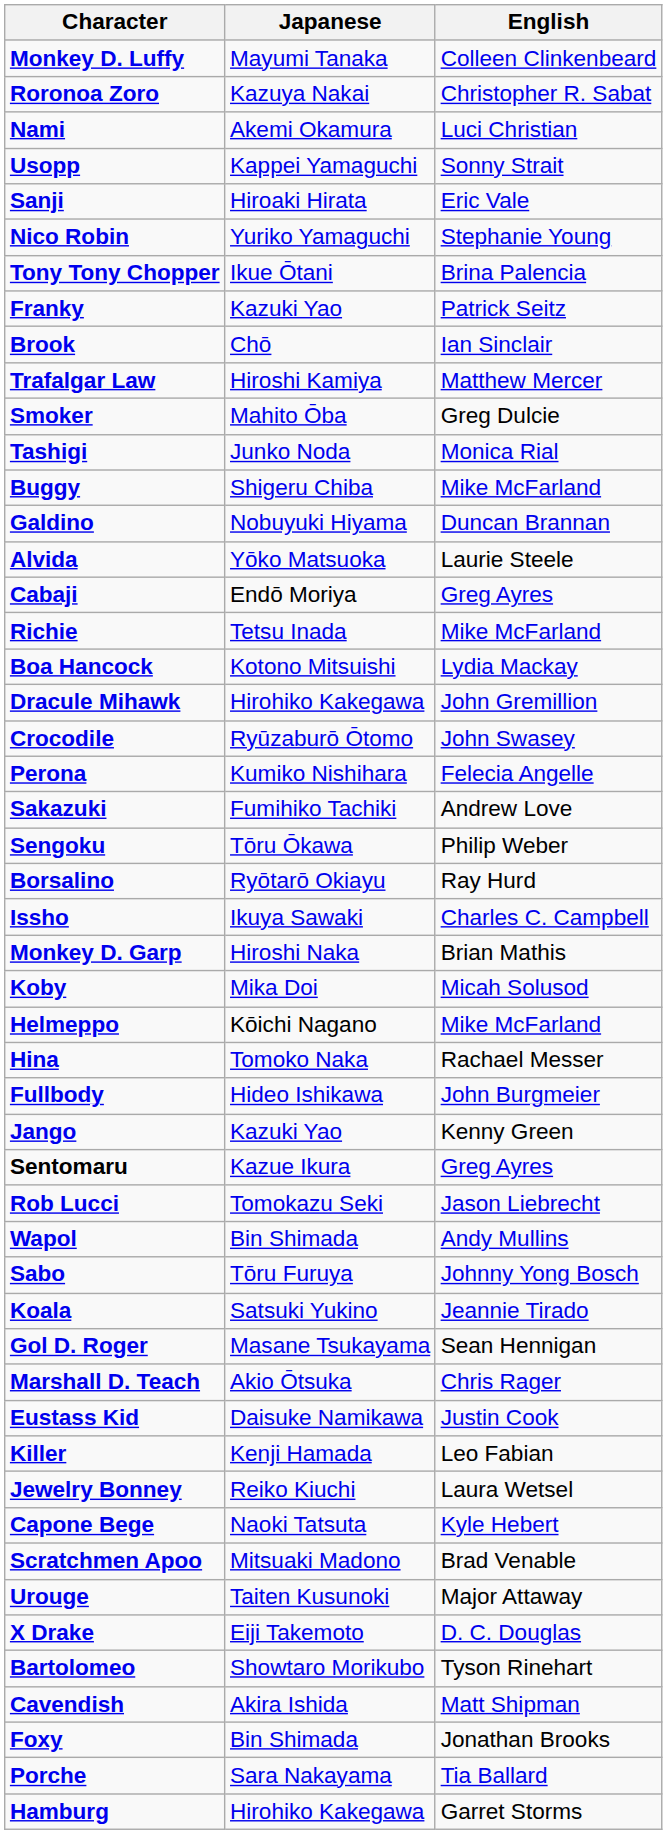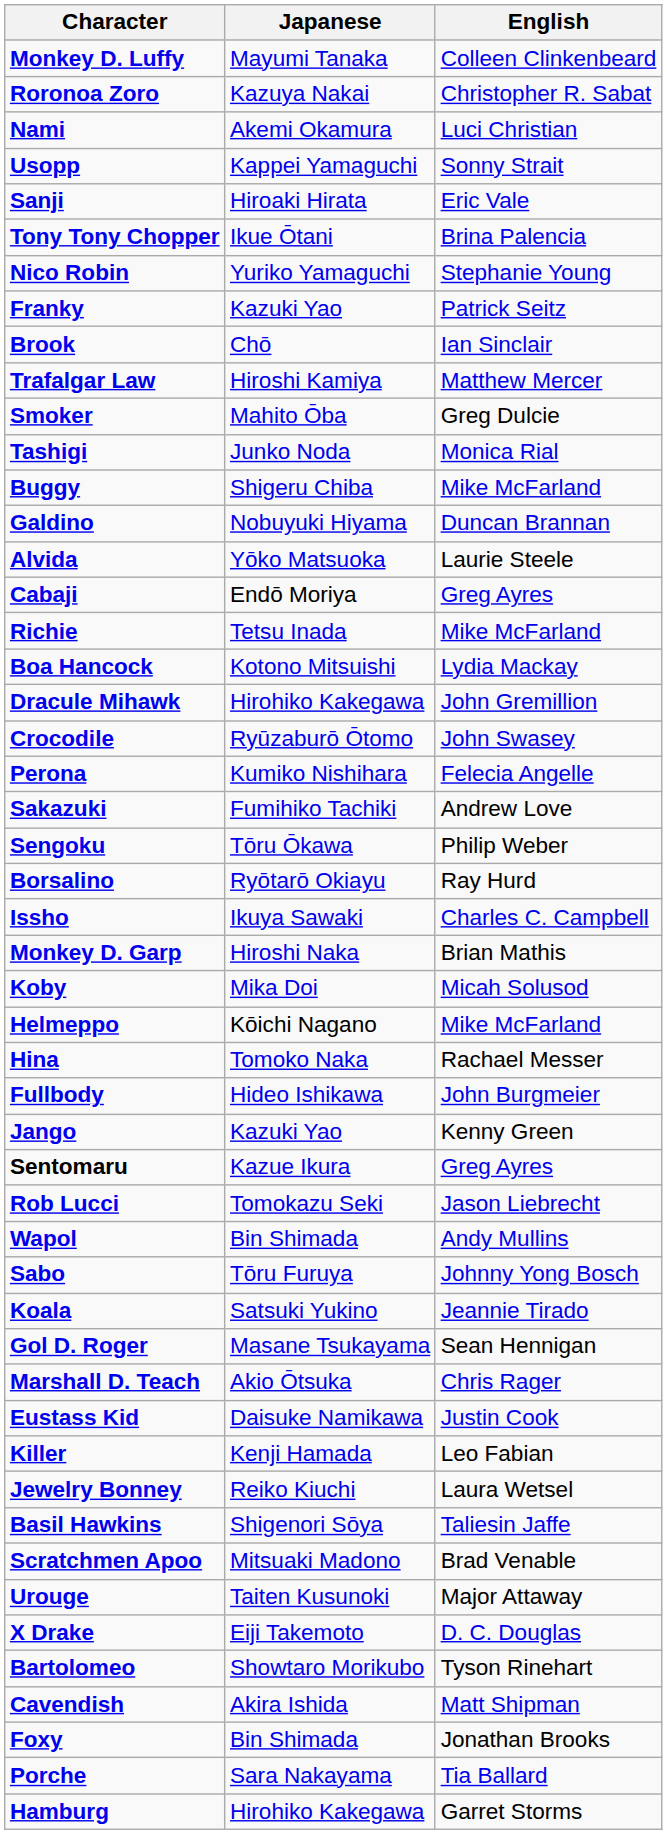 <table class="wikitable">
 <tr>
 <th>Character</th>
 <th>Japanese</th>
 <th>English</th>
 </tr>
 <tr>
 <td><strong><a href='#'>Monkey D. Luffy</a></strong></td>
 <td><a href='#'>Mayumi Tanaka</a></td>
 <td><a href='#'>Colleen Clinkenbeard</a></td>
 </tr>
 <tr>
 <td><strong><a href='#'>Roronoa Zoro</a></strong></td>
 <td><a href='#'>Kazuya Nakai</a></td>
 <td><a href='#'>Christopher R. Sabat</a></td>
 </tr>
 <tr>
 <td><a href='#'><strong>Nami</strong></a></td>
 <td><a href='#'>Akemi Okamura</a></td>
 <td><a href='#'>Luci Christian</a></td>
 </tr>
 <tr>
 <td><strong><a href='#'>Usopp</a></strong></td>
 <td><a href='#'>Kappei Yamaguchi</a></td>
 <td><a href='#'>Sonny Strait</a></td>
 </tr>
 <tr>
 <td><strong><a href='#'>Sanji</a></strong></td>
 <td><a href='#'>Hiroaki Hirata</a></td>
 <td><a href='#'>Eric Vale</a></td>
 </tr>
 <tr>
+<td><strong><a href='#'>Tony Tony Chopper</a></strong></td>
+<td><a href='#'>Ikue Ōtani</a></td>
+<td><a href='#'>Brina Palencia</a></td>
+</tr>
+<tr>
 <td><strong><a href='#'>Nico Robin</a></strong></td>
 <td><a href='#'>Yuriko Yamaguchi</a></td>
 <td><a href='#'>Stephanie Young</a></td>
-</tr>
-<tr>
-<td><strong><a href='#'>Tony Tony Chopper</a></strong></td>
-<td><a href='#'>Ikue Ōtani</a></td>
-<td><a href='#'>Brina Palencia</a></td>
 </tr>
 <tr>
 <td><a href='#'><strong>Franky</strong></a></td>
 <td><a href='#'>Kazuki Yao</a></td>
 <td><a href='#'>Patrick Seitz</a></td>
 </tr>
 <tr>
 <td><a href='#'><strong>Brook</strong></a></td>
 <td><a href='#'>Chō</a></td>
 <td><a href='#'>Ian Sinclair</a></td>
 </tr>
 <tr>
 <td><strong><a href='#'>Trafalgar Law</a></strong></td>
 <td><a href='#'>Hiroshi Kamiya</a></td>
 <td><a href='#'>Matthew Mercer</a></td>
 </tr>
 <tr>
 <td><a href='#'><strong>Smoker</strong></a></td>
 <td><a href='#'>Mahito Ōba</a></td>
 <td>Greg Dulcie</td>
 </tr>
 <tr>
 <td><strong><a href='#'>Tashigi</a></strong></td>
 <td><a href='#'>Junko Noda</a></td>
 <td><a href='#'>Monica Rial</a></td>
 </tr>
 <tr>
 <td><a href='#'><strong>Buggy</strong></a></td>
 <td><a href='#'>Shigeru Chiba</a></td>
 <td><a href='#'>Mike McFarland</a></td>
 </tr>
 <tr>
 <td><a href='#'><strong>Galdino</strong></a></td>
 <td><a href='#'>Nobuyuki Hiyama</a></td>
 <td><a href='#'>Duncan Brannan</a></td>
 </tr>
 <tr>
 <td><a href='#'><strong>Alvida</strong></a></td>
 <td><a href='#'>Yōko Matsuoka</a></td>
 <td>Laurie Steele</td>
 </tr>
 <tr>
 <td><strong><a href='#'>Cabaji</a></strong></td>
 <td>Endō Moriya</td>
 <td><a href='#'>Greg Ayres</a></td>
 </tr>
 <tr>
 <td><strong><a href='#'>Richie</a></strong></td>
 <td><a href='#'>Tetsu Inada</a></td>
 <td><a href='#'>Mike McFarland</a></td>
 </tr>
 <tr>
 <td><strong><a href='#'>Boa Hancock</a></strong></td>
 <td><a href='#'>Kotono Mitsuishi</a></td>
 <td><a href='#'>Lydia Mackay</a></td>
 </tr>
 <tr>
 <td><strong><a href='#'>Dracule Mihawk</a></strong></td>
 <td><a href='#'>Hirohiko Kakegawa</a></td>
 <td><a href='#'>John Gremillion</a></td>
 </tr>
 <tr>
 <td><strong><a href='#'>Crocodile</a></strong></td>
 <td><a href='#'>Ryūzaburō Ōtomo</a></td>
 <td><a href='#'>John Swasey</a></td>
 </tr>
 <tr>
 <td><strong><a href='#'>Perona</a></strong></td>
 <td><a href='#'>Kumiko Nishihara</a></td>
 <td><a href='#'>Felecia Angelle</a></td>
 </tr>
 <tr>
 <td><strong><a href='#'>Sakazuki</a></strong></td>
 <td><a href='#'>Fumihiko Tachiki</a></td>
 <td>Andrew Love</td>
 </tr>
 <tr>
 <td><strong><a href='#'>Sengoku</a></strong></td>
 <td><a href='#'>Tōru Ōkawa</a></td>
 <td>Philip Weber</td>
 </tr>
 <tr>
 <td><strong><a href='#'>Borsalino</a></strong></td>
 <td><a href='#'>Ryōtarō Okiayu</a></td>
 <td>Ray Hurd</td>
 </tr>
 <tr>
 <td><strong><a href='#'>Issho</a></strong></td>
 <td><a href='#'>Ikuya Sawaki</a></td>
 <td><a href='#'>Charles C. Campbell</a></td>
 </tr>
 <tr>
 <td><strong><a href='#'>Monkey D. Garp</a></strong></td>
 <td><a href='#'>Hiroshi Naka</a></td>
 <td>Brian Mathis</td>
 </tr>
 <tr>
 <td><strong><a href='#'>Koby</a></strong></td>
 <td><a href='#'>Mika Doi</a></td>
 <td><a href='#'>Micah Solusod</a></td>
 </tr>
 <tr>
 <td><strong><a href='#'>Helmeppo</a></strong></td>
 <td>Kōichi Nagano</td>
 <td><a href='#'>Mike McFarland</a></td>
 </tr>
 <tr>
 <td><strong><a href='#'>Hina</a></strong></td>
 <td><a href='#'>Tomoko Naka</a></td>
 <td>Rachael Messer</td>
 </tr>
 <tr>
 <td><strong><a href='#'>Fullbody</a></strong></td>
 <td><a href='#'>Hideo Ishikawa</a></td>
 <td><a href='#'>John Burgmeier</a></td>
 </tr>
 <tr>
 <td><strong><a href='#'>Jango</a></strong></td>
 <td><a href='#'>Kazuki Yao</a></td>
 <td>Kenny Green</td>
 </tr>
 <tr>
 <td><strong>Sentomaru</strong></td>
 <td><a href='#'>Kazue Ikura</a></td>
 <td><a href='#'>Greg Ayres</a></td>
 </tr>
 <tr>
 <td><strong><a href='#'>Rob Lucci</a></strong></td>
 <td><a href='#'>Tomokazu Seki</a></td>
 <td><a href='#'>Jason Liebrecht</a></td>
 </tr>
 <tr>
 <td><strong><a href='#'>Wapol</a></strong></td>
 <td><a href='#'>Bin Shimada</a></td>
 <td><a href='#'>Andy Mullins</a></td>
 </tr>
 <tr>
 <td><strong><a href='#'>Sabo</a></strong></td>
 <td><a href='#'>Tōru Furuya</a></td>
 <td><a href='#'>Johnny Yong Bosch</a></td>
 </tr>
 <tr>
 <td><strong><a href='#'>Koala</a></strong></td>
 <td><a href='#'>Satsuki Yukino</a></td>
 <td><a href='#'>Jeannie Tirado</a></td>
 </tr>
 <tr>
 <td><strong><a href='#'>Gol D. Roger</a></strong></td>
 <td><a href='#'>Masane Tsukayama</a></td>
 <td>Sean Hennigan</td>
 </tr>
 <tr>
 <td><strong><a href='#'>Marshall D. Teach</a></strong></td>
 <td><a href='#'>Akio Ōtsuka</a></td>
 <td><a href='#'>Chris Rager</a></td>
 </tr>
 <tr>
 <td><strong><a href='#'>Eustass Kid</a></strong></td>
 <td><a href='#'>Daisuke Namikawa</a></td>
 <td><a href='#'>Justin Cook</a></td>
 </tr>
 <tr>
 <td><strong><a href='#'>Killer</a></strong></td>
 <td><a href='#'>Kenji Hamada</a></td>
 <td>Leo Fabian</td>
 </tr>
 <tr>
 <td><strong><a href='#'>Jewelry Bonney</a></strong></td>
 <td><a href='#'>Reiko Kiuchi</a></td>
 <td>Laura Wetsel</td>
 </tr>
 <tr>
-<td><strong><a href='#'>Capone Bege</a></strong></td>
-<td><a href='#'>Naoki Tatsuta</a></td>
-<td><a href='#'>Kyle Hebert</a></td>
+<td><strong><a href='#'>Basil Hawkins</a></strong></td>
+<td><a href='#'>Shigenori Sōya</a></td>
+<td><a href='#'>Taliesin Jaffe</a></td>
 </tr>
 <tr>
 <td><strong><a href='#'>Scratchmen Apoo</a></strong></td>
 <td><a href='#'>Mitsuaki Madono</a></td>
 <td>Brad Venable</td>
 </tr>
 <tr>
 <td><strong><a href='#'>Urouge</a></strong></td>
 <td><a href='#'>Taiten Kusunoki</a></td>
 <td>Major Attaway</td>
 </tr>
 <tr>
 <td><strong><a href='#'>X Drake</a></strong></td>
 <td><a href='#'>Eiji Takemoto</a></td>
 <td><a href='#'>D. C. Douglas</a></td>
 </tr>
 <tr>
 <td><strong><a href='#'>Bartolomeo</a></strong></td>
 <td><a href='#'>Showtaro Morikubo</a></td>
 <td>Tyson Rinehart</td>
 </tr>
 <tr>
 <td><strong><a href='#'>Cavendish</a></strong></td>
 <td><a href='#'>Akira Ishida</a></td>
 <td><a href='#'>Matt Shipman</a></td>
 </tr>
 <tr>
 <td><strong><a href='#'>Foxy</a></strong></td>
 <td><a href='#'>Bin Shimada</a></td>
 <td>Jonathan Brooks</td>
 </tr>
 <tr>
 <td><strong><a href='#'>Porche</a></strong></td>
 <td><a href='#'>Sara Nakayama</a></td>
 <td><a href='#'>Tia Ballard</a></td>
 </tr>
 <tr>
 <td><strong><a href='#'>Hamburg</a></strong></td>
 <td><a href='#'>Hirohiko Kakegawa</a></td>
 <td>Garret Storms</td>
 </tr>
 </table>
